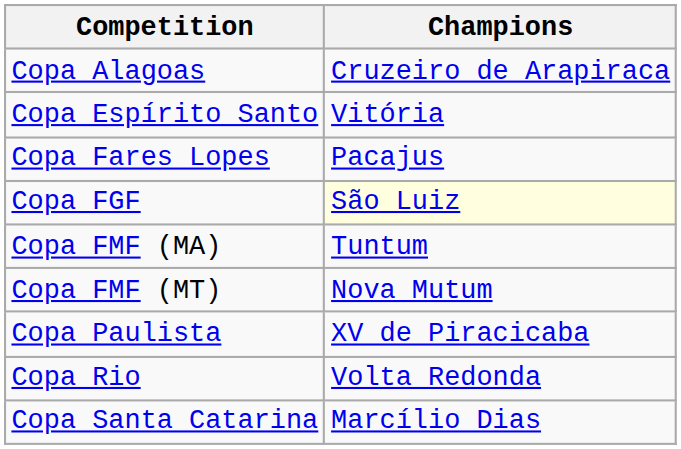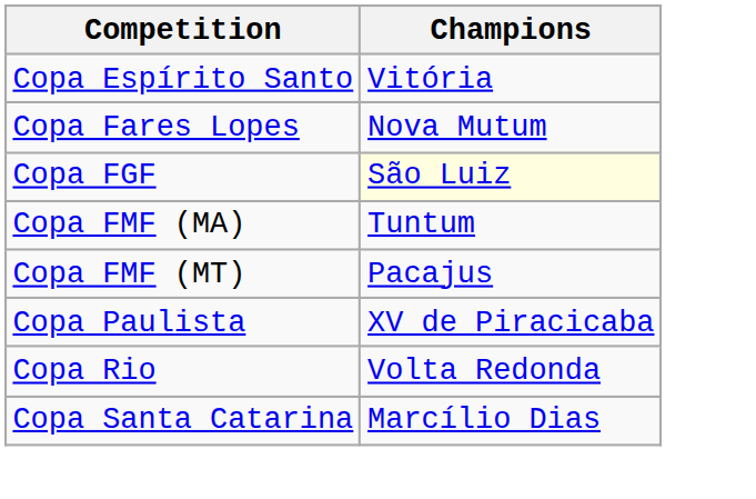 <table class="wikitable">
 <tr>
 <th>Competition</th>
 <th>Champions</th>
-</tr>
-<tr>
-<td><a href='#'>Copa Alagoas</a></td>
-<td><a href='#'>Cruzeiro de Arapiraca</a></td>
 </tr>
 <tr>
 <td><a href='#'>Copa Espírito Santo</a></td>
 <td><a href='#'>Vitória</a></td>
 </tr>
 <tr>
 <td><a href='#'>Copa Fares Lopes</a></td>
-<td><a href='#'>Pacajus</a></td>
+<td><a href='#'>Nova Mutum</a></td>
 </tr>
 <tr>
 <td><a href='#'>Copa FGF</a></td>
 <td style="background: lightyellow;"><a href='#'>São Luiz</a></td>
 </tr>
 <tr>
 <td><a href='#'>Copa FMF</a> (MA)</td>
 <td><a href='#'>Tuntum</a></td>
 </tr>
 <tr>
 <td><a href='#'>Copa FMF</a> (MT)</td>
-<td><a href='#'>Nova Mutum</a></td>
+<td><a href='#'>Pacajus</a></td>
 </tr>
 <tr>
 <td><a href='#'>Copa Paulista</a></td>
 <td><a href='#'>XV de Piracicaba</a></td>
 </tr>
 <tr>
 <td><a href='#'>Copa Rio</a></td>
 <td><a href='#'>Volta Redonda</a></td>
 </tr>
 <tr>
 <td><a href='#'>Copa Santa Catarina</a></td>
 <td><a href='#'>Marcílio Dias</a></td>
 </tr>
 </table>
